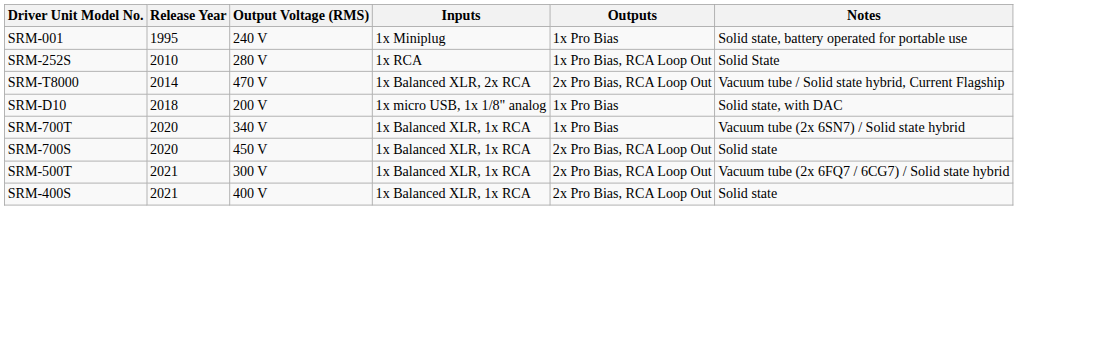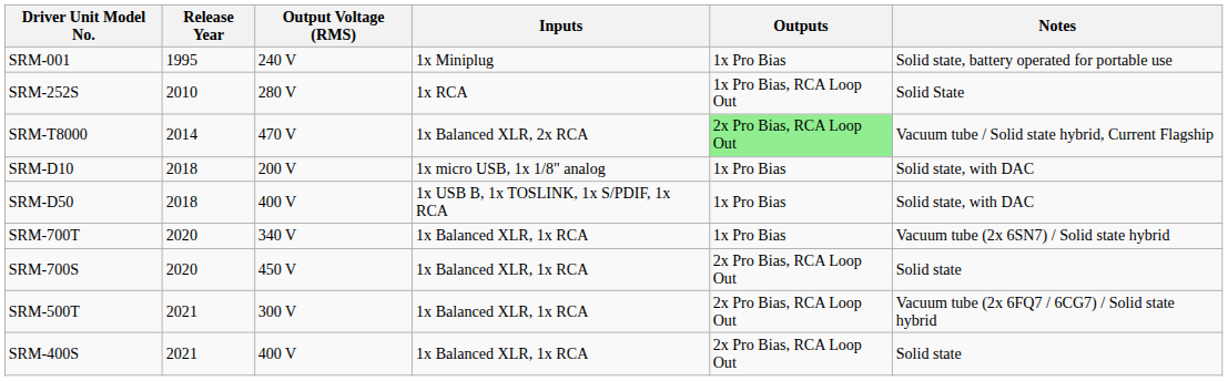 <table class="wikitable">
 <tr>
 <th>Driver Unit Model No.</th>
 <th>Release Year</th>
 <th>Output Voltage (RMS)</th>
 <th>Inputs</th>
 <th>Outputs</th>
 <th>Notes</th>
 </tr>
 <tr>
 <td>SRM-001</td>
 <td>1995</td>
 <td>240 V</td>
 <td>1x Miniplug</td>
 <td>1x Pro Bias</td>
 <td>Solid state, battery operated for portable use</td>
 </tr>
 <tr>
 <td>SRM-252S</td>
 <td>2010</td>
 <td>280 V</td>
 <td>1x RCA</td>
 <td>1x Pro Bias, RCA Loop Out</td>
 <td>Solid State</td>
 </tr>
 <tr>
 <td>SRM-T8000</td>
 <td>2014</td>
 <td>470 V</td>
 <td>1x Balanced XLR, 2x RCA</td>
-<td>2x Pro Bias, RCA Loop Out</td>
+<td style="background: lightgreen;">2x Pro Bias, RCA Loop Out</td>
 <td>Vacuum tube / Solid state hybrid, Current Flagship</td>
 </tr>
 <tr>
 <td>SRM-D10</td>
 <td>2018</td>
 <td>200 V</td>
 <td>1x micro USB, 1x 1/8" analog</td>
+<td>1x Pro Bias</td>
+<td>Solid state, with DAC</td>
+</tr>
+<tr>
+<td>SRM-D50</td>
+<td>2018</td>
+<td>400 V</td>
+<td>1x USB B, 1x TOSLINK, 1x S/PDIF, 1x RCA</td>
 <td>1x Pro Bias</td>
 <td>Solid state, with DAC</td>
 </tr>
 <tr>
 <td>SRM-700T</td>
 <td>2020</td>
 <td>340 V</td>
 <td>1x Balanced XLR, 1x RCA</td>
 <td>1x Pro Bias</td>
 <td>Vacuum tube (2x 6SN7) / Solid state hybrid</td>
 </tr>
 <tr>
 <td>SRM-700S</td>
 <td>2020</td>
 <td>450 V</td>
 <td>1x Balanced XLR, 1x RCA</td>
 <td>2x Pro Bias, RCA Loop Out</td>
 <td>Solid state</td>
 </tr>
 <tr>
 <td>SRM-500T</td>
 <td>2021</td>
 <td>300 V</td>
 <td>1x Balanced XLR, 1x RCA</td>
 <td>2x Pro Bias, RCA Loop Out</td>
 <td>Vacuum tube (2x 6FQ7 / 6CG7) / Solid state hybrid</td>
 </tr>
 <tr>
 <td>SRM-400S</td>
 <td>2021</td>
 <td>400 V</td>
 <td>1x Balanced XLR, 1x RCA</td>
 <td>2x Pro Bias, RCA Loop Out</td>
 <td>Solid state</td>
 </tr>
 </table>
